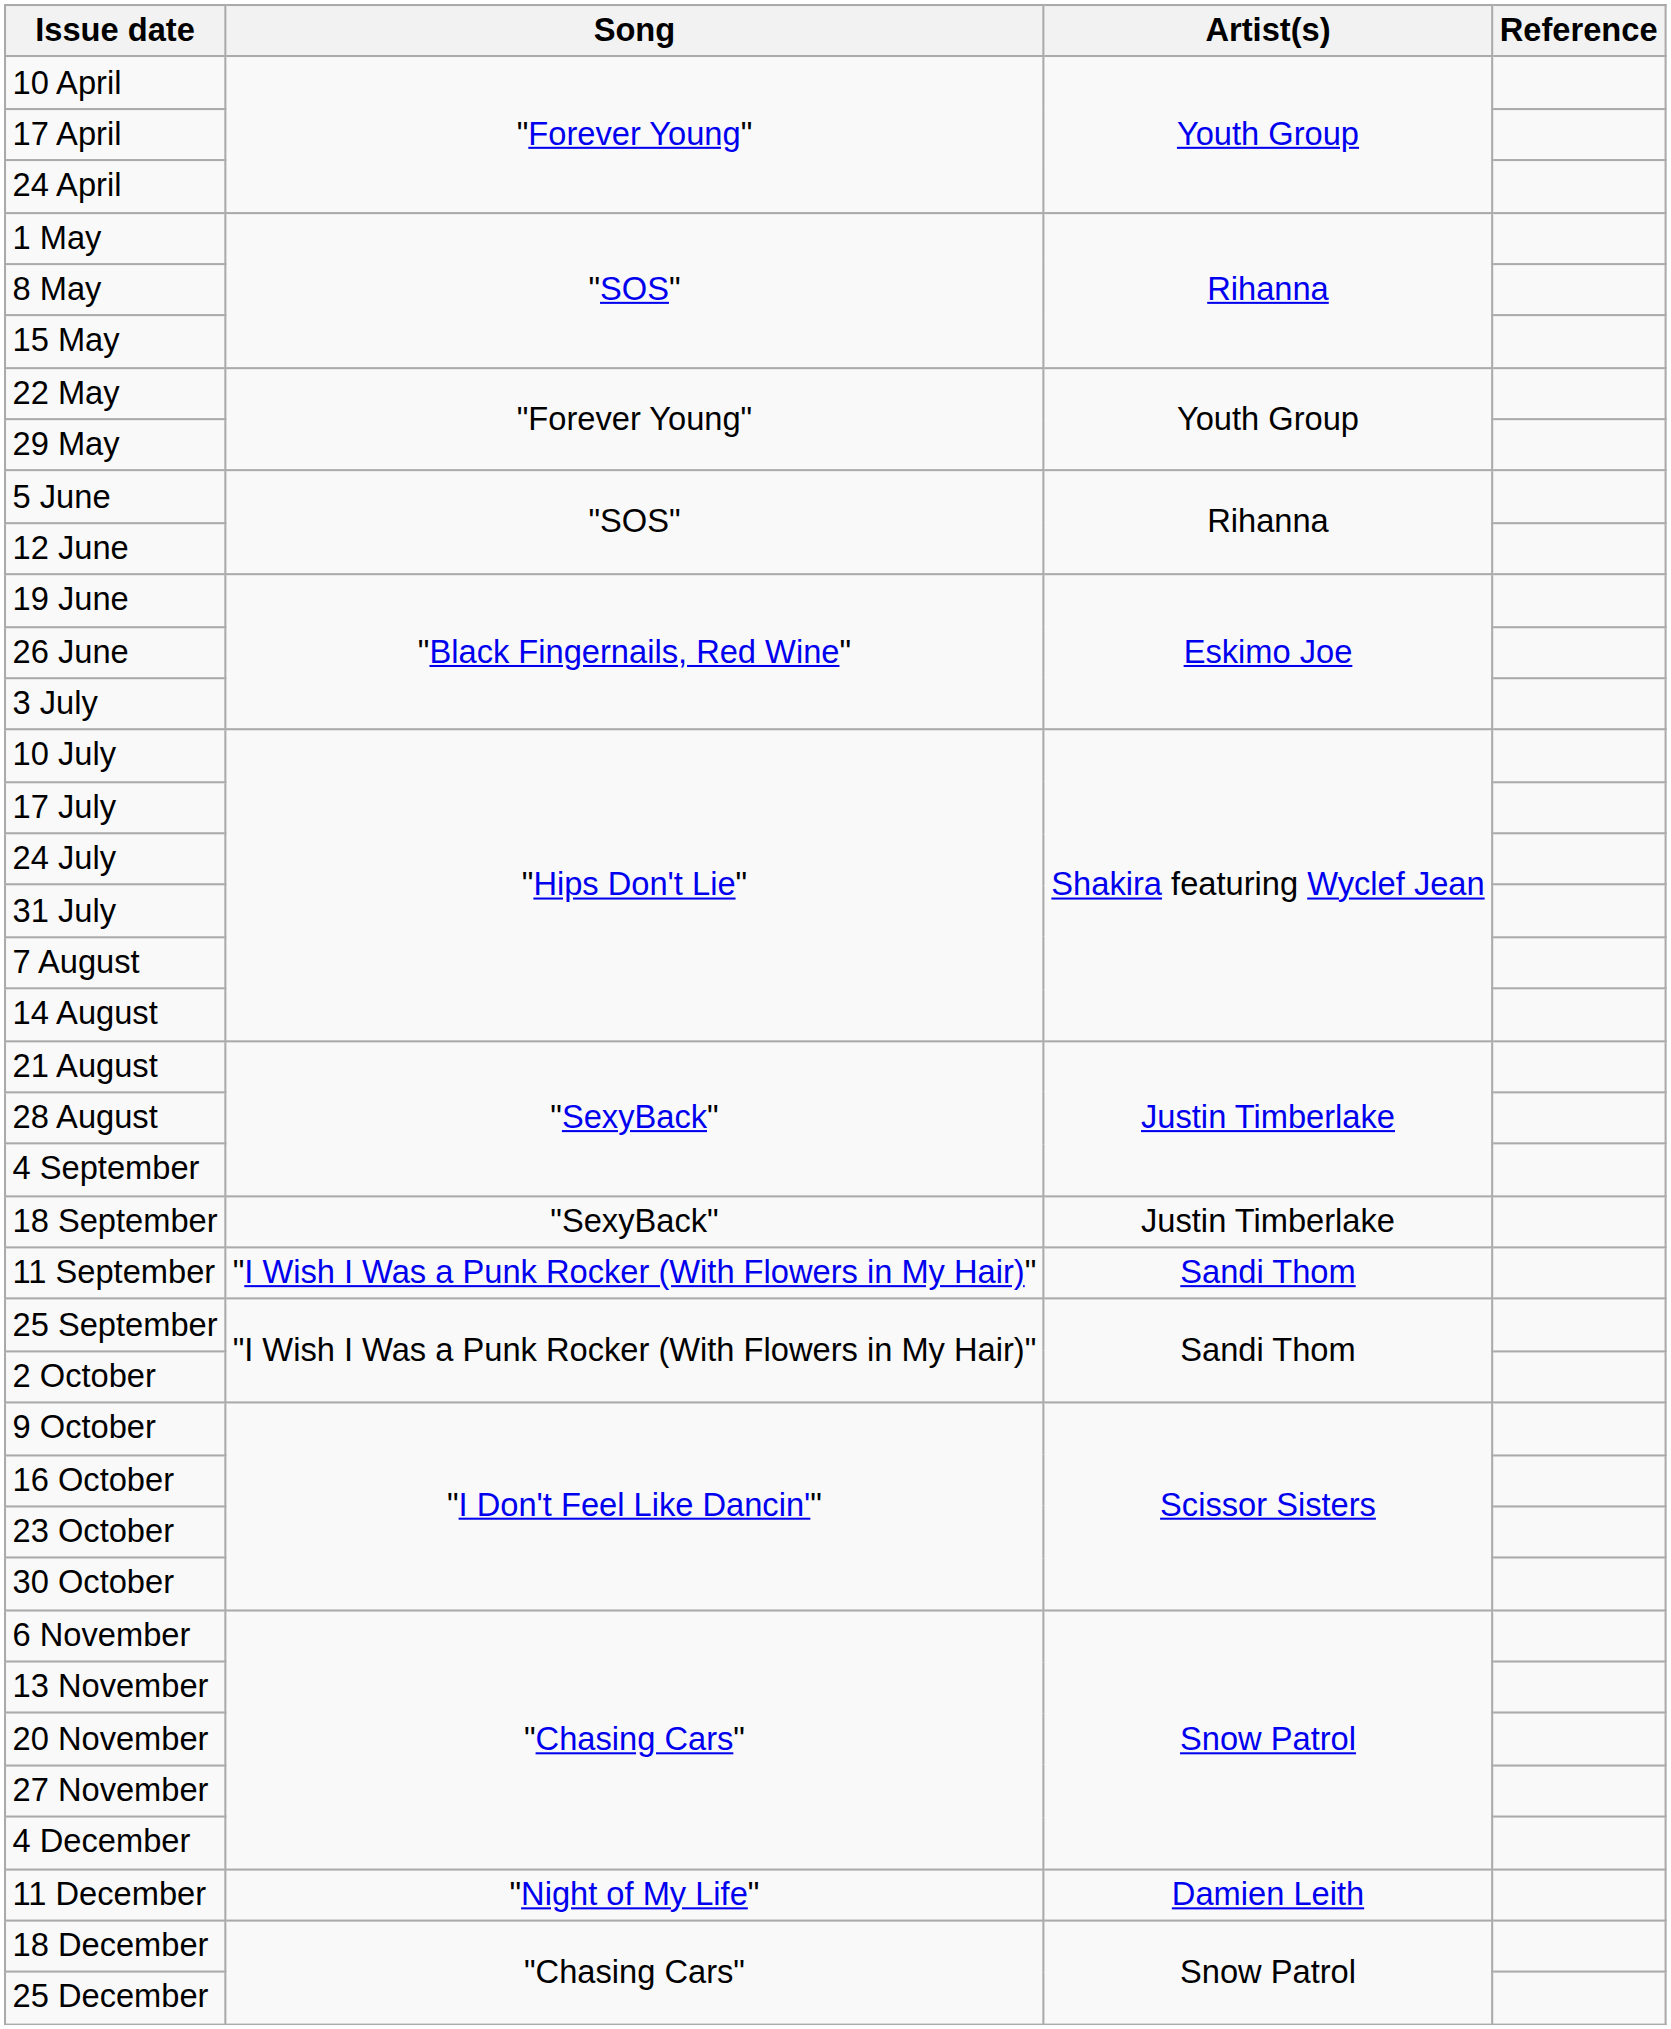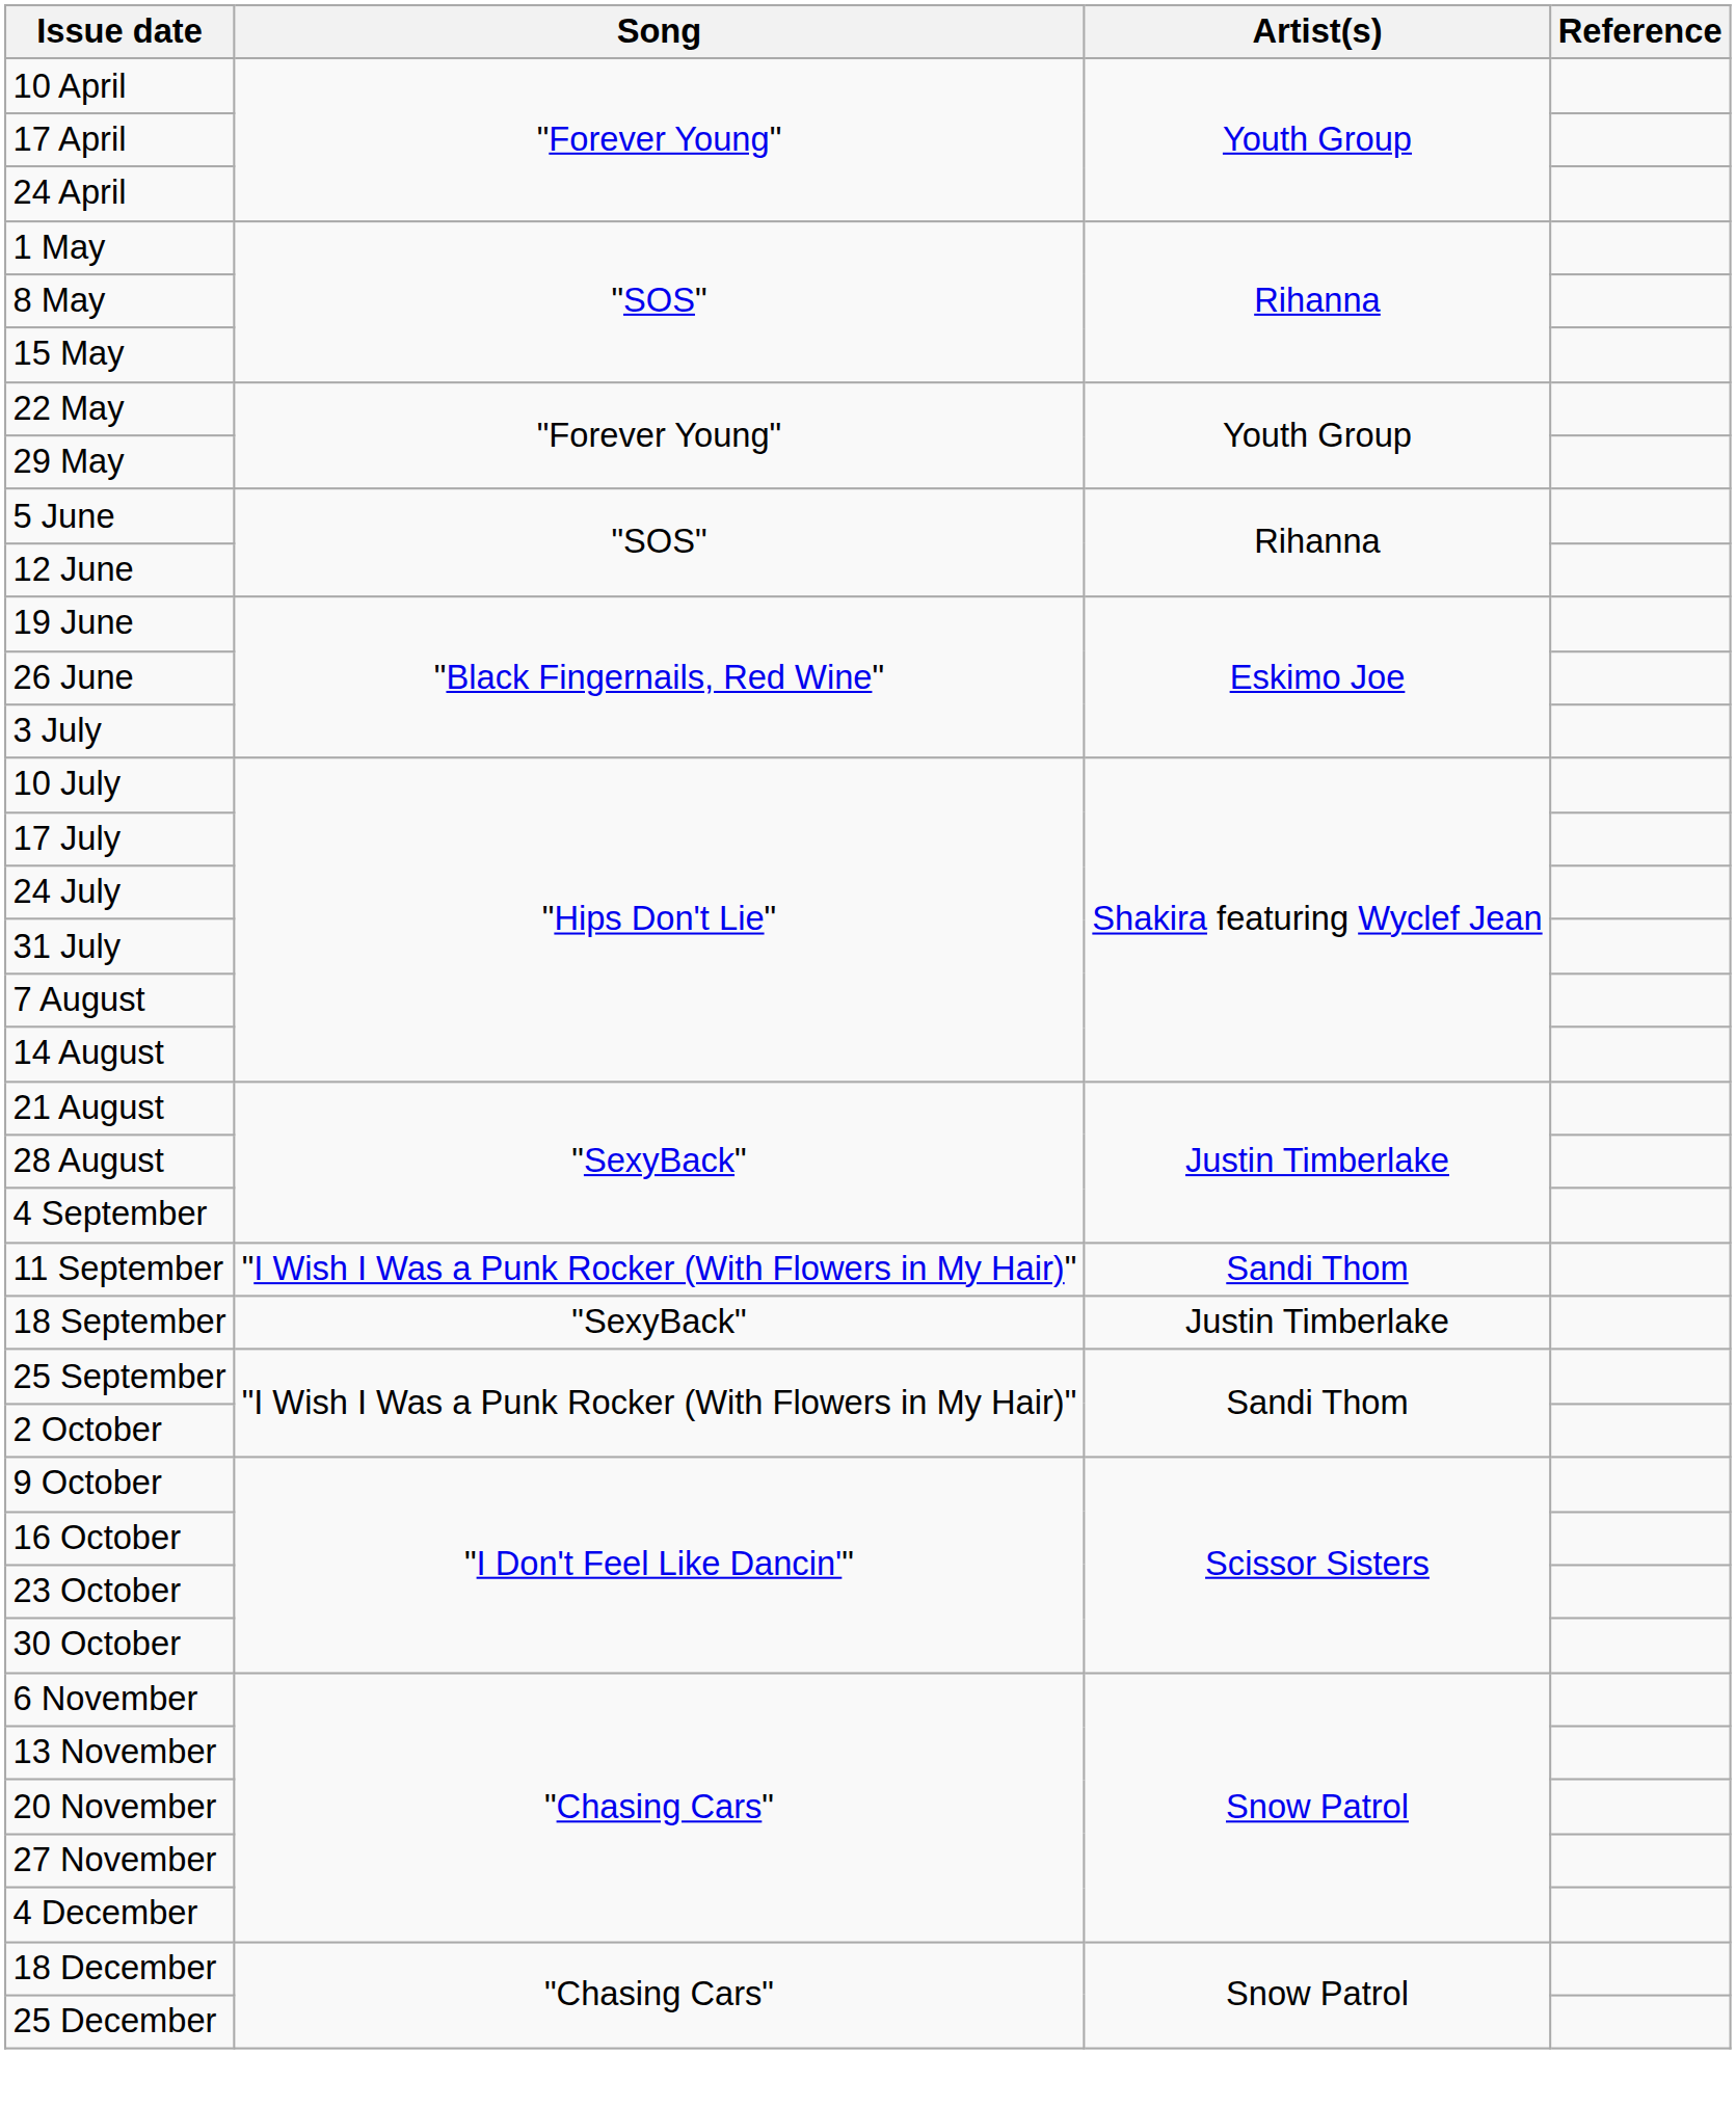 <table class="wikitable">
 <tr>
 <th>Issue date</th>
 <th>Song</th>
 <th>Artist(s)</th>
 <th>Reference</th>
 </tr>
 <tr>
 <td align="left">10 April</td>
 <td align="center" rowspan="3">"<a href='#'>Forever Young</a>"</td>
 <td align="center" rowspan="3"><a href='#'>Youth Group</a></td>
 <td align="center"></td>
 </tr>
 <tr>
 <td align="left">17 April</td>
 <td align="center"></td>
 </tr>
 <tr>
 <td align="left">24 April</td>
 <td align="center"></td>
 </tr>
 <tr>
 <td align="left">1 May</td>
 <td align="center" rowspan="3">"<a href='#'>SOS</a>"</td>
 <td align="center" rowspan="3"><a href='#'>Rihanna</a></td>
 <td align="center"></td>
 </tr>
 <tr>
 <td align="left">8 May</td>
 <td align="center"></td>
 </tr>
 <tr>
 <td align="left">15 May</td>
 <td align="center"></td>
 </tr>
 <tr>
 <td align="left">22 May</td>
 <td align="center" rowspan="2">"Forever Young"</td>
 <td align="center" rowspan="2">Youth Group</td>
 <td align="center"></td>
 </tr>
 <tr>
 <td align="left">29 May</td>
 <td align="center"></td>
 </tr>
 <tr>
 <td align="left">5 June</td>
 <td align="center" rowspan="2">"SOS"</td>
 <td align="center" rowspan="2">Rihanna</td>
 <td align="center"></td>
 </tr>
 <tr>
 <td align="left">12 June</td>
 <td align="center"></td>
 </tr>
 <tr>
 <td align="left">19 June</td>
 <td align="center" rowspan="3">"<a href='#'>Black Fingernails, Red Wine</a>"</td>
 <td align="center" rowspan="3"><a href='#'>Eskimo Joe</a></td>
 <td align="center"></td>
 </tr>
 <tr>
 <td align="left">26 June</td>
 <td align="center"></td>
 </tr>
 <tr>
 <td align="left">3 July</td>
 <td align="center"></td>
 </tr>
 <tr>
 <td align="left">10 July</td>
 <td align="center" rowspan="6">"<a href='#'>Hips Don't Lie</a>"</td>
 <td align="center" rowspan="6"><a href='#'>Shakira</a> featuring <a href='#'>Wyclef Jean</a></td>
 <td align="center"></td>
 </tr>
 <tr>
 <td align="left">17 July</td>
 <td align="center"></td>
 </tr>
 <tr>
 <td align="left">24 July</td>
 <td align="center"></td>
 </tr>
 <tr>
 <td align="left">31 July</td>
 <td align="center"></td>
 </tr>
 <tr>
 <td align="left">7 August</td>
 <td align="center"></td>
 </tr>
 <tr>
 <td align="left">14 August</td>
 <td align="center"></td>
 </tr>
 <tr>
 <td align="left">21 August</td>
 <td align="center" rowspan="3">"<a href='#'>SexyBack</a>"</td>
 <td align="center" rowspan="3"><a href='#'>Justin Timberlake</a></td>
 <td align="center"></td>
 </tr>
 <tr>
 <td align="left">28 August</td>
 <td align="center"></td>
 </tr>
 <tr>
 <td align="left">4 September</td>
 <td align="center"></td>
 </tr>
 <tr>
+<td align="left">11 September</td>
+<td align="left">"<a href='#'>I Wish I Was a Punk Rocker (With Flowers in My Hair)</a>"</td>
+<td align="center"><a href='#'>Sandi Thom</a></td>
+<td align="center"></td>
+</tr>
+<tr>
 <td align="left">18 September</td>
 <td align="center">"SexyBack"</td>
 <td align="center">Justin Timberlake</td>
-<td align="center"></td>
-</tr>
-<tr>
-<td align="left">11 September</td>
-<td align="left">"<a href='#'>I Wish I Was a Punk Rocker (With Flowers in My Hair)</a>"</td>
-<td align="center"><a href='#'>Sandi Thom</a></td>
 <td align="center"></td>
 </tr>
 <tr>
 <td align="left">25 September</td>
 <td align="center" rowspan="2">"I Wish I Was a Punk Rocker (With Flowers in My Hair)"</td>
 <td align="center" rowspan="2">Sandi Thom</td>
 <td align="center"></td>
 </tr>
 <tr>
 <td align="left">2 October</td>
 <td align="center"></td>
 </tr>
 <tr>
 <td align="left">9 October</td>
 <td align="center" rowspan="4">"<a href='#'>I Don't Feel Like Dancin'</a>"</td>
 <td align="center" rowspan="4"><a href='#'>Scissor Sisters</a></td>
 <td align="center"></td>
 </tr>
 <tr>
 <td align="left">16 October</td>
 <td align="center"></td>
 </tr>
 <tr>
 <td align="left">23 October</td>
 <td align="center"></td>
 </tr>
 <tr>
 <td align="left">30 October</td>
 <td align="center"></td>
 </tr>
 <tr>
 <td align="left">6 November</td>
 <td align="center" rowspan="5">"<a href='#'>Chasing Cars</a>"</td>
 <td align="center" rowspan="5"><a href='#'>Snow Patrol</a></td>
 <td align="center"></td>
 </tr>
 <tr>
 <td align="left">13 November</td>
 <td align="center"></td>
 </tr>
 <tr>
 <td align="left">20 November</td>
 <td align="center"></td>
 </tr>
 <tr>
 <td align="left">27 November</td>
 <td align="center"></td>
 </tr>
 <tr>
 <td align="left">4 December</td>
 <td align="center"></td>
 </tr>
 <tr>
-<td align="left">11 December</td>
-<td align="center">"<a href='#'>Night of My Life</a>"</td>
-<td align="center"><a href='#'>Damien Leith</a></td>
-<td align="center"></td>
-</tr>
-<tr>
 <td align="left">18 December</td>
 <td align="center" rowspan="2">"Chasing Cars"</td>
 <td align="center" rowspan="2">Snow Patrol</td>
 <td align="center"></td>
 </tr>
 <tr>
 <td align="left">25 December</td>
 <td align="center"></td>
 </tr>
 </table>
